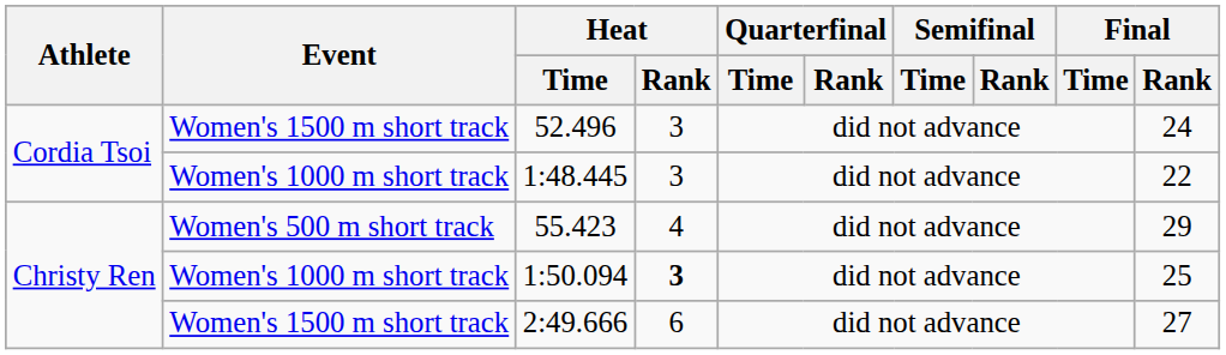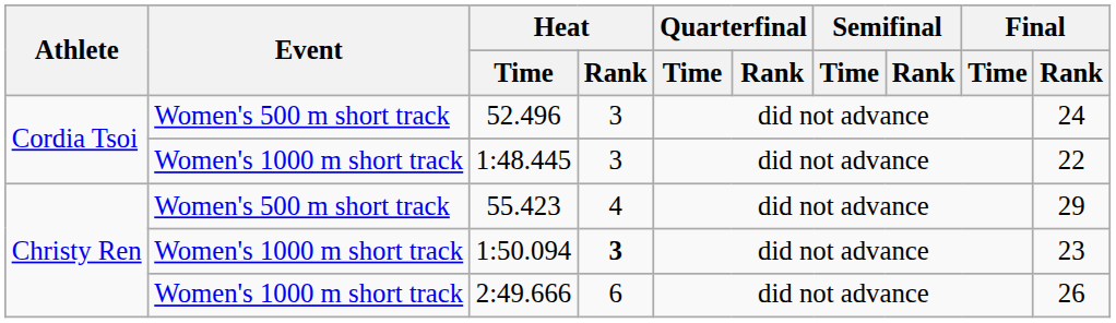 <table class="wikitable" style="font-size:90%">
 <tr>
 <th rowspan="2">Athlete</th>
 <th rowspan="2">Event</th>
 <th colspan="2">Heat</th>
 <th colspan="2">Quarterfinal</th>
 <th colspan="2">Semifinal</th>
 <th colspan="2">Final</th>
 </tr>
 <tr>
 <th>Time</th>
 <th>Rank</th>
 <th>Time</th>
 <th>Rank</th>
 <th>Time</th>
 <th>Rank</th>
 <th>Time</th>
 <th>Rank</th>
 </tr>
 <tr>
 <td rowspan=2><a href='#'>Cordia Tsoi</a></td>
-<td><a href='#'>Women's 1500 m short track</a></td>
+<td><a href='#'>Women's 500 m short track</a></td>
 <td align="center">52.496</td>
 <td align="center">3</td>
 <td colspan=5 align="center">did not advance</td>
 <td align="center">24</td>
 </tr>
 <tr>
 <td><a href='#'>Women's 1000 m short track</a></td>
 <td align="center">1:48.445</td>
 <td align="center">3</td>
 <td colspan=5 align="center">did not advance</td>
 <td align="center">22</td>
 </tr>
 <tr>
 <td rowspan=3><a href='#'>Christy Ren</a></td>
 <td><a href='#'>Women's 500 m short track</a></td>
 <td align="center">55.423</td>
 <td align="center">4</td>
 <td colspan=5 align="center">did not advance</td>
 <td align="center">29</td>
 </tr>
 <tr>
 <td><a href='#'>Women's 1000 m short track</a></td>
 <td align="center">1:50.094</td>
 <td align="center"><strong>3</strong></td>
 <td colspan=5 align="center">did not advance</td>
-<td align="center">25</td>
+<td align="center">23</td>
 </tr>
 <tr>
-<td><a href='#'>Women's 1500 m short track</a></td>
+<td><a href='#'>Women's 1000 m short track</a></td>
 <td align="center">2:49.666</td>
 <td align="center">6</td>
 <td colspan=5 align="center">did not advance</td>
-<td align="center">27</td>
+<td align="center">26</td>
 </tr>
 </table>
